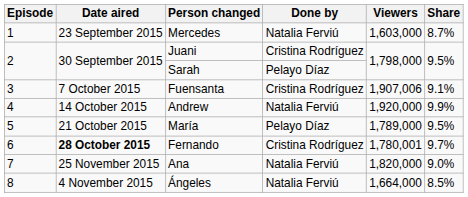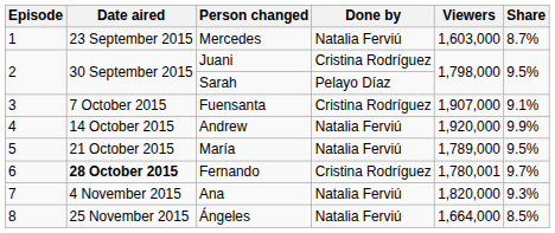 <table class="wikitable">
 <tr>
 <th>Episode</th>
 <th>Date aired</th>
 <th>Person changed</th>
 <th>Done by</th>
 <th>Viewers</th>
 <th>Share</th>
 </tr>
 <tr>
 <td>1</td>
 <td>23 September 2015</td>
 <td>Mercedes</td>
 <td>Natalia Ferviú</td>
 <td>1,603,000</td>
 <td>8.7%</td>
 </tr>
 <tr>
 <td rowspan="2">2</td>
 <td rowspan="2">30 September 2015</td>
 <td>Juani</td>
 <td>Cristina Rodríguez</td>
 <td rowspan="2">1,798,000</td>
 <td rowspan="2">9.5%</td>
 </tr>
 <tr>
 <td>Sarah</td>
 <td>Pelayo Díaz</td>
 </tr>
 <tr>
 <td>3</td>
 <td>7 October 2015</td>
 <td>Fuensanta</td>
 <td>Cristina Rodríguez</td>
-<td>1,907,006</td>
+<td>1,907,000</td>
 <td>9.1%</td>
 </tr>
 <tr>
 <td>4</td>
 <td>14 October 2015</td>
 <td>Andrew</td>
 <td>Natalia Ferviú</td>
 <td>1,920,000</td>
 <td>9.9%</td>
 </tr>
 <tr>
 <td>5</td>
 <td>21 October 2015</td>
 <td>María</td>
-<td>Pelayo Díaz</td>
+<td>Natalia Ferviú</td>
 <td>1,789,000</td>
 <td>9.5%</td>
 </tr>
 <tr>
 <td>6</td>
 <td><strong>28 October 2015</strong></td>
 <td>Fernando</td>
 <td>Cristina Rodríguez</td>
 <td>1,780,001</td>
 <td>9.7%</td>
 </tr>
 <tr>
 <td>7</td>
-<td>25 November 2015</td>
+<td>4 November 2015</td>
 <td>Ana</td>
 <td>Natalia Ferviú</td>
 <td>1,820,000</td>
-<td>9.0%</td>
+<td>9.3%</td>
 </tr>
 <tr>
 <td>8</td>
-<td>4 November 2015</td>
+<td>25 November 2015</td>
 <td>Ángeles</td>
 <td>Natalia Ferviú</td>
 <td>1,664,000</td>
 <td>8.5%</td>
 </tr>
 </table>
